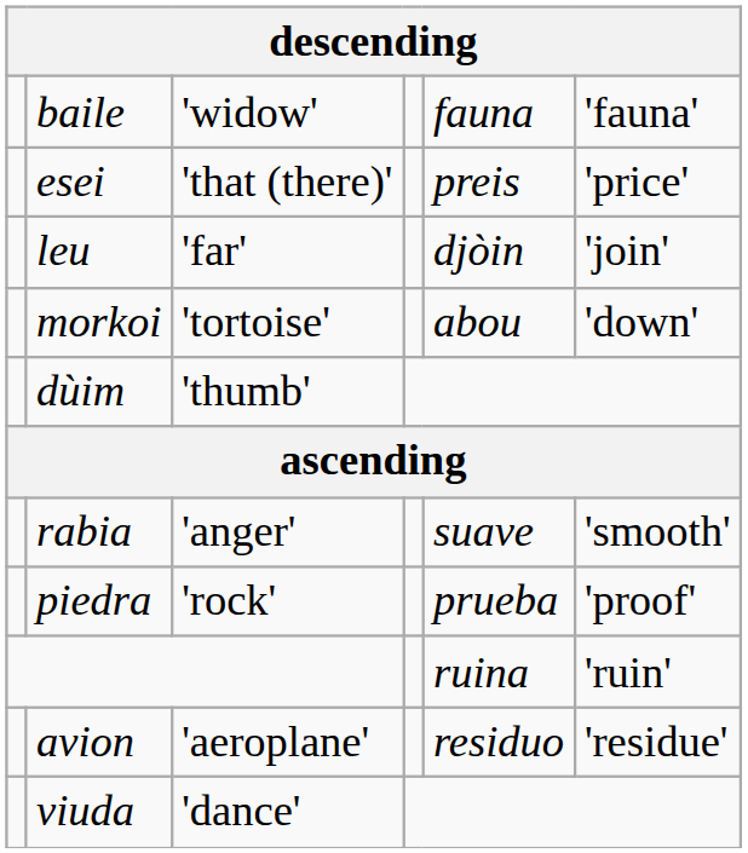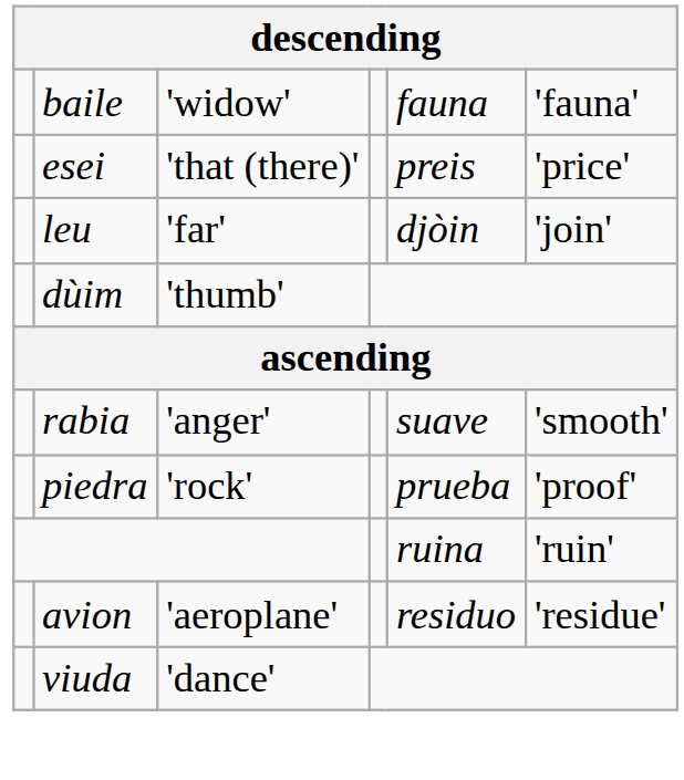 <table class="wikitable" style="float: right;">
 <tr>
 <th colspan="6">descending</th>
 </tr>
 <tr>
 <td></td>
 <td><em>baile</em></td>
 <td>'widow'</td>
 <td></td>
 <td><em>fauna</em></td>
 <td>'fauna'</td>
 </tr>
 <tr>
 <td></td>
 <td><em>esei</em></td>
 <td>'that (there)'</td>
 <td></td>
 <td><em>preis</em></td>
 <td>'price'</td>
 </tr>
 <tr>
 <td></td>
 <td><em>leu</em></td>
 <td>'far'</td>
 <td></td>
 <td><em>djòin</em></td>
 <td>'join'</td>
-</tr>
-<tr>
-<td></td>
-<td><em>morkoi</em></td>
-<td>'tortoise'</td>
-<td></td>
-<td><em>abou</em></td>
-<td>'down'</td>
 </tr>
 <tr>
 <td></td>
 <td><em>dùim</em></td>
 <td>'thumb'</td>
 <td colspan="3"></td>
 </tr>
 <tr>
 <th colspan="6">ascending</th>
 </tr>
 <tr>
 <td></td>
 <td><em>rabia</em></td>
 <td>'anger'</td>
 <td></td>
 <td><em>suave</em></td>
 <td>'smooth'</td>
 </tr>
 <tr>
 <td></td>
 <td><em>piedra</em></td>
 <td>'rock'</td>
 <td></td>
 <td><em>prueba</em></td>
 <td>'proof'</td>
 </tr>
 <tr>
 <td colspan="3"></td>
 <td></td>
 <td><em>ruina</em></td>
 <td>'ruin'</td>
 </tr>
 <tr>
 <td></td>
 <td><em>avion</em></td>
 <td>'aeroplane'</td>
 <td></td>
 <td><em>residuo</em></td>
 <td>'residue'</td>
 </tr>
 <tr>
 <td></td>
 <td><em>viuda</em></td>
 <td>'dance'</td>
 <td colspan="3"></td>
 </tr>
 </table>
